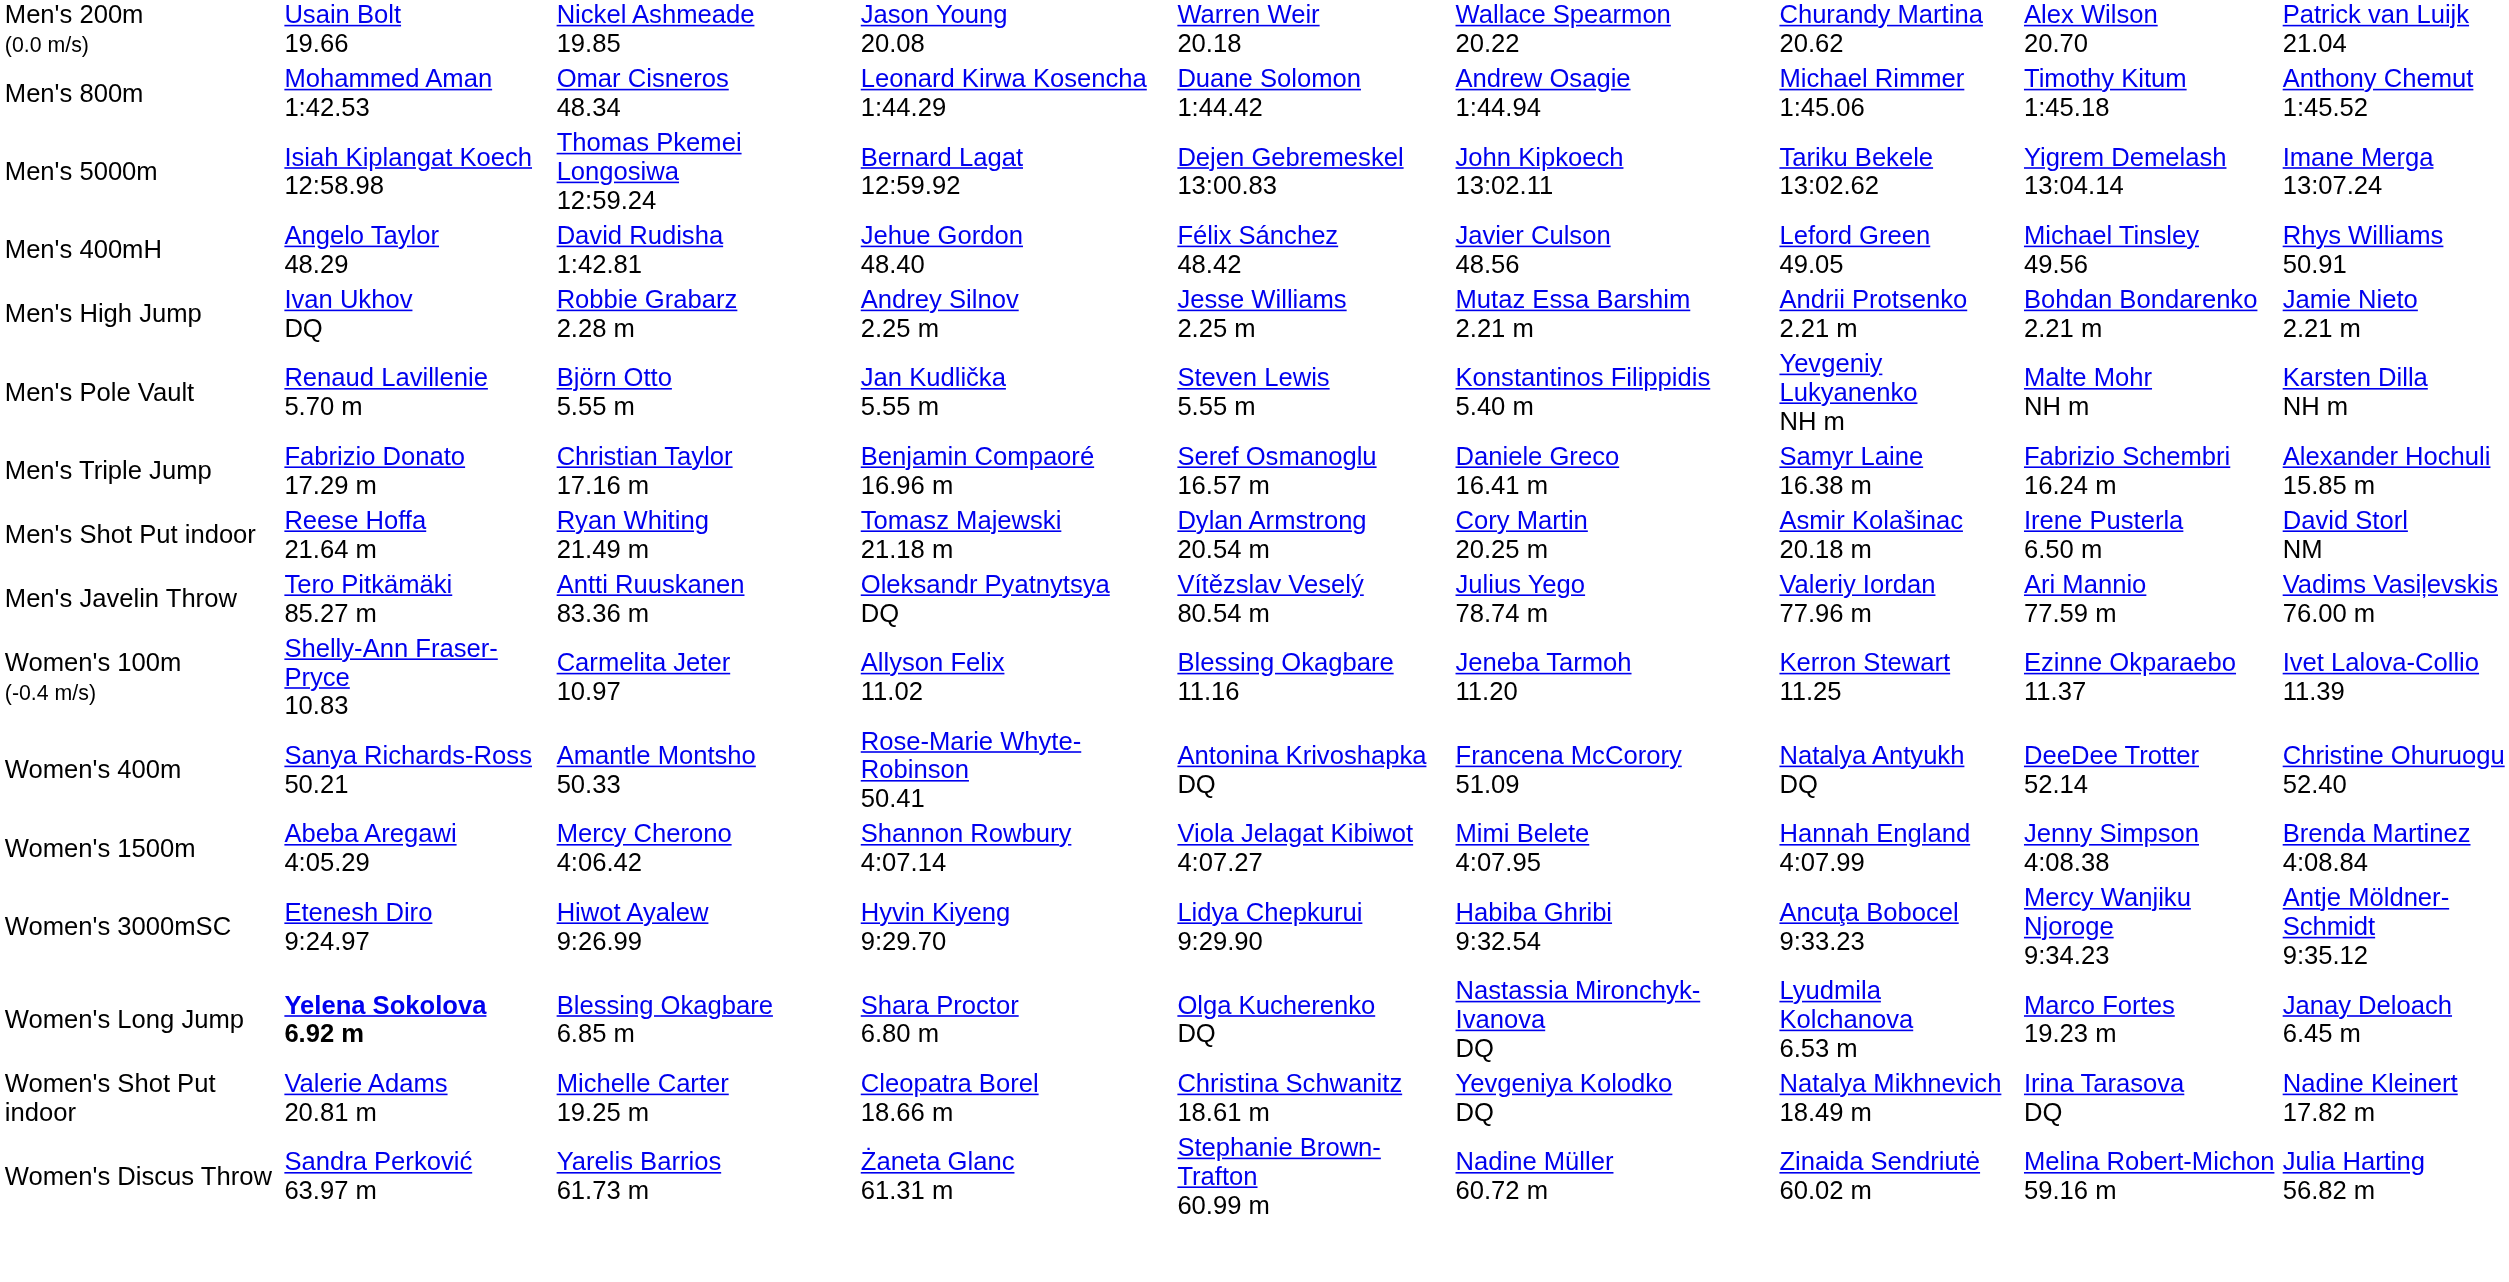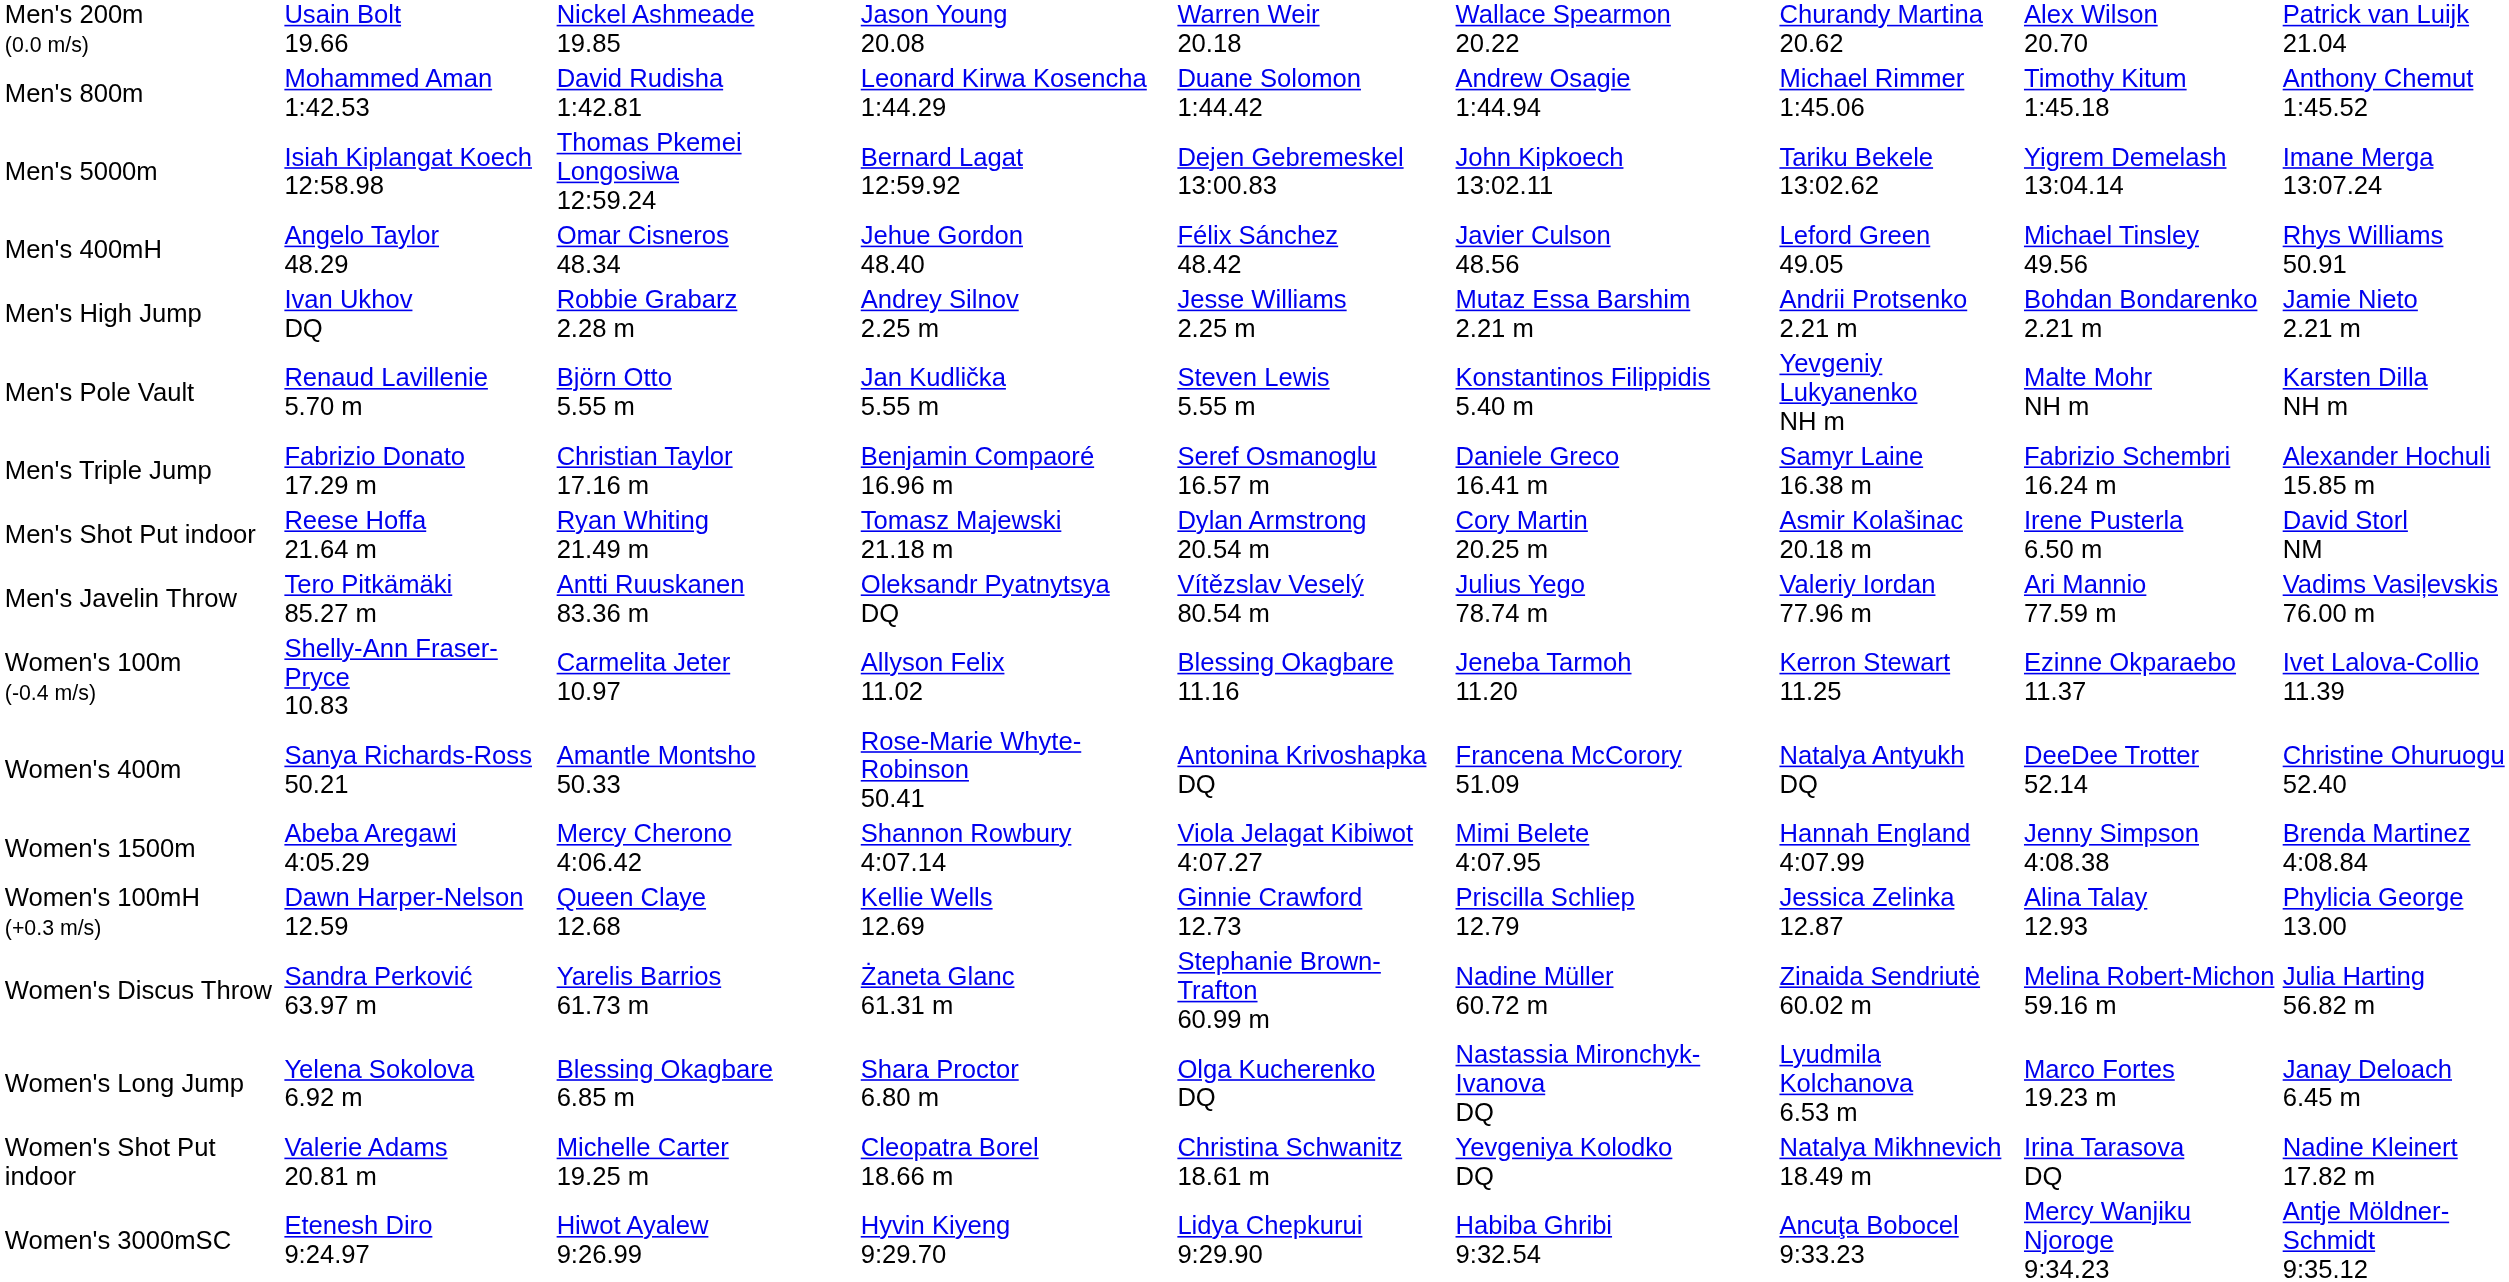 <table>
 <tr>
 <td>Men's 200m<br><small>(0.0 m/s)</small></td>
 <td><a href='#'>Usain Bolt</a><br>  19.66</td>
 <td><a href='#'>Nickel Ashmeade</a><br>  19.85</td>
 <td><a href='#'>Jason Young</a><br>  20.08</td>
 <td><a href='#'>Warren Weir</a><br>  20.18</td>
 <td><a href='#'>Wallace Spearmon</a><br>  20.22</td>
 <td><a href='#'>Churandy Martina</a><br>  20.62</td>
 <td><a href='#'>Alex Wilson</a><br>  20.70</td>
 <td><a href='#'>Patrick van Luijk</a><br>  21.04</td>
 </tr>
 <tr>
 <td>Men's 800m</td>
 <td><a href='#'>Mohammed Aman</a><br>  1:42.53</td>
-<td><a href='#'>Omar Cisneros</a><br>  48.34</td>
+<td><a href='#'>David Rudisha</a><br>  1:42.81</td>
 <td><a href='#'>Leonard Kirwa Kosencha</a><br>  1:44.29</td>
 <td><a href='#'>Duane Solomon</a><br>  1:44.42</td>
 <td><a href='#'>Andrew Osagie</a><br>  1:44.94</td>
 <td><a href='#'>Michael Rimmer</a><br>  1:45.06</td>
 <td><a href='#'>Timothy Kitum</a><br>  1:45.18</td>
 <td><a href='#'>Anthony Chemut</a><br>  1:45.52</td>
 </tr>
 <tr>
 <td>Men's 5000m</td>
 <td><a href='#'>Isiah Kiplangat Koech</a><br>  12:58.98</td>
 <td><a href='#'>Thomas Pkemei Longosiwa</a><br>  12:59.24</td>
 <td><a href='#'>Bernard Lagat</a><br>  12:59.92</td>
 <td><a href='#'>Dejen Gebremeskel</a><br>  13:00.83</td>
 <td><a href='#'>John Kipkoech</a><br>  13:02.11</td>
 <td><a href='#'>Tariku Bekele</a><br>  13:02.62</td>
 <td><a href='#'>Yigrem Demelash</a><br>  13:04.14</td>
 <td><a href='#'>Imane Merga</a><br>  13:07.24</td>
 </tr>
 <tr>
 <td>Men's 400mH</td>
 <td><a href='#'>Angelo Taylor</a><br>  48.29</td>
-<td><a href='#'>David Rudisha</a><br>  1:42.81</td>
+<td><a href='#'>Omar Cisneros</a><br>  48.34</td>
 <td><a href='#'>Jehue Gordon</a><br>  48.40</td>
 <td><a href='#'>Félix Sánchez</a><br>  48.42</td>
 <td><a href='#'>Javier Culson</a><br>  48.56</td>
 <td><a href='#'>Leford Green</a><br>  49.05</td>
 <td><a href='#'>Michael Tinsley</a><br>  49.56</td>
 <td><a href='#'>Rhys Williams</a><br>  50.91</td>
 </tr>
 <tr>
 <td>Men's High Jump</td>
 <td><a href='#'>Ivan Ukhov</a><br>  DQ</td>
 <td><a href='#'>Robbie Grabarz</a><br>  2.28 m</td>
 <td><a href='#'>Andrey Silnov</a><br>  2.25 m</td>
 <td><a href='#'>Jesse Williams</a><br>  2.25 m</td>
 <td><a href='#'>Mutaz Essa Barshim</a><br>  2.21 m</td>
 <td><a href='#'>Andrii Protsenko</a><br>  2.21 m</td>
 <td><a href='#'>Bohdan Bondarenko</a><br>  2.21 m</td>
 <td><a href='#'>Jamie Nieto</a><br>  2.21 m</td>
 </tr>
 <tr>
 <td>Men's Pole Vault</td>
 <td><a href='#'>Renaud Lavillenie</a><br>  5.70 m</td>
 <td><a href='#'>Björn Otto</a><br>  5.55 m</td>
 <td><a href='#'>Jan Kudlička</a><br>  5.55 m</td>
 <td><a href='#'>Steven Lewis</a><br>  5.55 m</td>
 <td><a href='#'>Konstantinos Filippidis</a><br>  5.40 m</td>
 <td><a href='#'>Yevgeniy Lukyanenko</a><br>  NH m</td>
 <td><a href='#'>Malte Mohr</a><br>  NH m</td>
 <td><a href='#'>Karsten Dilla</a><br>  NH m</td>
 </tr>
 <tr>
 <td>Men's Triple Jump</td>
 <td><a href='#'>Fabrizio Donato</a><br>  17.29 m</td>
 <td><a href='#'>Christian Taylor</a><br>  17.16 m</td>
 <td><a href='#'>Benjamin Compaoré</a><br>  16.96 m</td>
 <td><a href='#'>Seref Osmanoglu</a><br>  16.57 m</td>
 <td><a href='#'>Daniele Greco</a><br>  16.41 m</td>
 <td><a href='#'>Samyr Laine</a><br>  16.38 m</td>
 <td><a href='#'>Fabrizio Schembri</a><br>  16.24 m</td>
 <td><a href='#'>Alexander Hochuli</a><br>  15.85 m</td>
 </tr>
 <tr>
 <td>Men's Shot Put indoor</td>
 <td><a href='#'>Reese Hoffa</a><br>  21.64 m</td>
 <td><a href='#'>Ryan Whiting</a><br>  21.49 m</td>
 <td><a href='#'>Tomasz Majewski</a><br>  21.18 m</td>
 <td><a href='#'>Dylan Armstrong</a><br>  20.54 m</td>
 <td><a href='#'>Cory Martin</a><br>  20.25 m</td>
 <td><a href='#'>Asmir Kolašinac</a><br>  20.18 m</td>
 <td><a href='#'>Irene Pusterla</a><br>  6.50 m</td>
 <td><a href='#'>David Storl</a><br>  NM</td>
 </tr>
 <tr>
 <td>Men's Javelin Throw</td>
 <td><a href='#'>Tero Pitkämäki</a><br>  85.27 m</td>
 <td><a href='#'>Antti Ruuskanen</a><br>  83.36 m</td>
 <td><a href='#'>Oleksandr Pyatnytsya</a><br>  DQ</td>
 <td><a href='#'>Vítězslav Veselý</a><br>  80.54 m</td>
 <td><a href='#'>Julius Yego</a><br>  78.74 m</td>
 <td><a href='#'>Valeriy Iordan</a><br>  77.96 m</td>
 <td><a href='#'>Ari Mannio</a><br>  77.59 m</td>
 <td><a href='#'>Vadims Vasiļevskis</a><br>  76.00 m</td>
 </tr>
 <tr>
 <td>Women's 100m<br><small>(-0.4 m/s)</small></td>
 <td><a href='#'>Shelly-Ann Fraser-Pryce</a><br>  10.83</td>
 <td><a href='#'>Carmelita Jeter</a><br>  10.97</td>
 <td><a href='#'>Allyson Felix</a><br>  11.02</td>
 <td><a href='#'>Blessing Okagbare</a><br>  11.16</td>
 <td><a href='#'>Jeneba Tarmoh</a><br>  11.20</td>
 <td><a href='#'>Kerron Stewart</a><br>  11.25</td>
 <td><a href='#'>Ezinne Okparaebo</a><br>  11.37</td>
 <td><a href='#'>Ivet Lalova-Collio</a><br>  11.39</td>
 </tr>
 <tr>
 <td>Women's 400m</td>
 <td><a href='#'>Sanya Richards-Ross</a><br>  50.21</td>
 <td><a href='#'>Amantle Montsho</a><br>  50.33</td>
 <td><a href='#'>Rose-Marie Whyte-Robinson</a><br>  50.41</td>
 <td><a href='#'>Antonina Krivoshapka</a><br>  DQ</td>
 <td><a href='#'>Francena McCorory</a><br>  51.09</td>
 <td><a href='#'>Natalya Antyukh</a><br>  DQ</td>
 <td><a href='#'>DeeDee Trotter</a><br>  52.14</td>
 <td><a href='#'>Christine Ohuruogu</a><br>  52.40</td>
 </tr>
 <tr>
 <td>Women's 1500m</td>
 <td><a href='#'>Abeba Aregawi</a><br>  4:05.29</td>
 <td><a href='#'>Mercy Cherono</a><br>  4:06.42</td>
 <td><a href='#'>Shannon Rowbury</a><br>  4:07.14</td>
 <td><a href='#'>Viola Jelagat Kibiwot</a><br>  4:07.27</td>
 <td><a href='#'>Mimi Belete</a><br>  4:07.95</td>
 <td><a href='#'>Hannah England</a><br>  4:07.99</td>
 <td><a href='#'>Jenny Simpson</a><br>  4:08.38</td>
 <td><a href='#'>Brenda Martinez</a><br>  4:08.84</td>
 </tr>
 <tr>
-<td>Women's 3000mSC</td>
-<td><a href='#'>Etenesh Diro</a><br>  9:24.97</td>
-<td><a href='#'>Hiwot Ayalew</a><br>  9:26.99</td>
-<td><a href='#'>Hyvin Kiyeng</a><br>  9:29.70</td>
-<td><a href='#'>Lidya Chepkurui</a><br>  9:29.90</td>
-<td><a href='#'>Habiba Ghribi</a><br>  9:32.54</td>
-<td><a href='#'>Ancuţa Bobocel</a><br>  9:33.23</td>
-<td><a href='#'>Mercy Wanjiku Njoroge</a><br>  9:34.23</td>
-<td><a href='#'>Antje Möldner-Schmidt</a><br>  9:35.12</td>
+<td>Women's 100mH<br><small>(+0.3 m/s)</small></td>
+<td><a href='#'>Dawn Harper-Nelson</a><br>  12.59</td>
+<td><a href='#'>Queen Claye</a><br>  12.68</td>
+<td><a href='#'>Kellie Wells</a><br>  12.69</td>
+<td><a href='#'>Ginnie Crawford</a><br>  12.73</td>
+<td><a href='#'>Priscilla Schliep</a><br>  12.79</td>
+<td><a href='#'>Jessica Zelinka</a><br>  12.87</td>
+<td><a href='#'>Alina Talay</a><br>  12.93</td>
+<td><a href='#'>Phylicia George</a><br>  13.00</td>
+</tr>
+<tr>
+<td>Women's Discus Throw</td>
+<td><a href='#'>Sandra Perković</a><br>  63.97 m</td>
+<td><a href='#'>Yarelis Barrios</a><br>  61.73 m</td>
+<td><a href='#'>Żaneta Glanc</a><br>  61.31 m</td>
+<td><a href='#'>Stephanie Brown-Trafton</a><br>  60.99 m</td>
+<td><a href='#'>Nadine Müller</a><br>  60.72 m</td>
+<td><a href='#'>Zinaida Sendriutė</a><br>  60.02 m</td>
+<td><a href='#'>Melina Robert-Michon</a><br>  59.16 m</td>
+<td><a href='#'>Julia Harting</a><br>  56.82 m</td>
 </tr>
 <tr>
 <td>Women's Long Jump</td>
-<td><strong><a href='#'>Yelena Sokolova</a><br>  6.92 m</strong></td>
+<td><a href='#'>Yelena Sokolova</a><br>  6.92 m</td>
 <td><a href='#'>Blessing Okagbare</a><br>  6.85 m</td>
 <td><a href='#'>Shara Proctor</a><br>  6.80 m</td>
 <td><a href='#'>Olga Kucherenko</a><br>  DQ</td>
 <td><a href='#'>Nastassia Mironchyk-Ivanova</a><br>  DQ</td>
 <td><a href='#'>Lyudmila Kolchanova</a><br>  6.53 m</td>
 <td><a href='#'>Marco Fortes</a><br>  19.23 m</td>
 <td><a href='#'>Janay Deloach</a><br>  6.45 m</td>
 </tr>
 <tr>
 <td>Women's Shot Put indoor</td>
 <td><a href='#'>Valerie Adams</a><br>  20.81 m</td>
 <td><a href='#'>Michelle Carter</a><br>  19.25 m</td>
 <td><a href='#'>Cleopatra Borel</a><br>  18.66 m</td>
 <td><a href='#'>Christina Schwanitz</a><br>  18.61 m</td>
 <td><a href='#'>Yevgeniya Kolodko</a><br>  DQ</td>
 <td><a href='#'>Natalya Mikhnevich</a><br>  18.49 m</td>
 <td><a href='#'>Irina Tarasova</a><br>  DQ</td>
 <td><a href='#'>Nadine Kleinert</a><br>  17.82 m</td>
 </tr>
 <tr>
-<td>Women's Discus Throw</td>
-<td><a href='#'>Sandra Perković</a><br>  63.97 m</td>
-<td><a href='#'>Yarelis Barrios</a><br>  61.73 m</td>
-<td><a href='#'>Żaneta Glanc</a><br>  61.31 m</td>
-<td><a href='#'>Stephanie Brown-Trafton</a><br>  60.99 m</td>
-<td><a href='#'>Nadine Müller</a><br>  60.72 m</td>
-<td><a href='#'>Zinaida Sendriutė</a><br>  60.02 m</td>
-<td><a href='#'>Melina Robert-Michon</a><br>  59.16 m</td>
-<td><a href='#'>Julia Harting</a><br>  56.82 m</td>
+<td>Women's 3000mSC</td>
+<td><a href='#'>Etenesh Diro</a><br>  9:24.97</td>
+<td><a href='#'>Hiwot Ayalew</a><br>  9:26.99</td>
+<td><a href='#'>Hyvin Kiyeng</a><br>  9:29.70</td>
+<td><a href='#'>Lidya Chepkurui</a><br>  9:29.90</td>
+<td><a href='#'>Habiba Ghribi</a><br>  9:32.54</td>
+<td><a href='#'>Ancuţa Bobocel</a><br>  9:33.23</td>
+<td><a href='#'>Mercy Wanjiku Njoroge</a><br>  9:34.23</td>
+<td><a href='#'>Antje Möldner-Schmidt</a><br>  9:35.12</td>
 </tr>
 </table>
